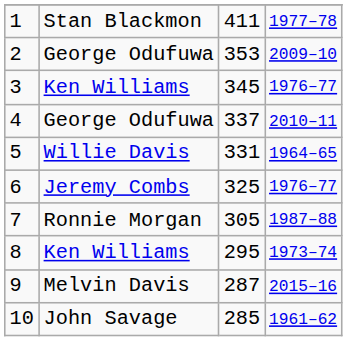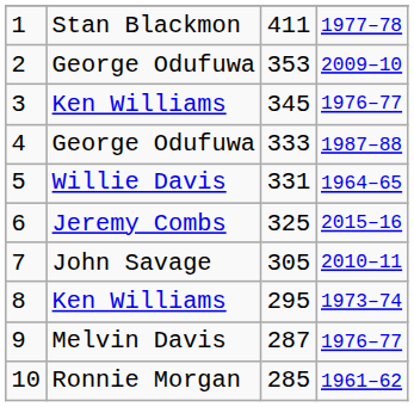 <table class="wikitable">
 <tr>
 </tr>
 <tr>
 <td>1</td>
 <td>Stan Blackmon</td>
 <td>411</td>
 <td style="font-size:80%;"><a href='#'>1977–78</a></td>
 </tr>
 <tr>
 <td>2</td>
 <td>George Odufuwa</td>
 <td>353</td>
 <td style="font-size:80%;"><a href='#'>2009–10</a></td>
 </tr>
 <tr>
 <td>3</td>
 <td><a href='#'>Ken Williams</a></td>
 <td>345</td>
 <td style="font-size:80%;"><a href='#'>1976–77</a></td>
 </tr>
 <tr>
 <td>4</td>
 <td>George Odufuwa</td>
-<td>337</td>
-<td style="font-size:80%;"><a href='#'>2010–11</a></td>
+<td>333</td>
+<td style="font-size:80%;"><a href='#'>1987–88</a></td>
 </tr>
 <tr>
 <td>5</td>
 <td><a href='#'>Willie Davis</a></td>
 <td>331</td>
 <td style="font-size:80%;"><a href='#'>1964–65</a></td>
 </tr>
 <tr>
 <td>6</td>
 <td><a href='#'>Jeremy Combs</a></td>
 <td>325</td>
-<td style="font-size:80%;"><a href='#'>1976–77</a></td>
+<td style="font-size:80%;"><a href='#'>2015–16</a></td>
 </tr>
 <tr>
 <td>7</td>
-<td>Ronnie Morgan</td>
+<td>John Savage</td>
 <td>305</td>
-<td style="font-size:80%;"><a href='#'>1987–88</a></td>
+<td style="font-size:80%;"><a href='#'>2010–11</a></td>
 </tr>
 <tr>
 <td>8</td>
 <td><a href='#'>Ken Williams</a></td>
 <td>295</td>
 <td style="font-size:80%;"><a href='#'>1973–74</a></td>
 </tr>
 <tr>
 <td>9</td>
 <td>Melvin Davis</td>
 <td>287</td>
-<td style="font-size:80%;"><a href='#'>2015–16</a></td>
+<td style="font-size:80%;"><a href='#'>1976–77</a></td>
 </tr>
 <tr>
 <td>10</td>
-<td>John Savage</td>
+<td>Ronnie Morgan</td>
 <td>285</td>
 <td style="font-size:80%;"><a href='#'>1961–62</a></td>
 </tr>
 </table>
